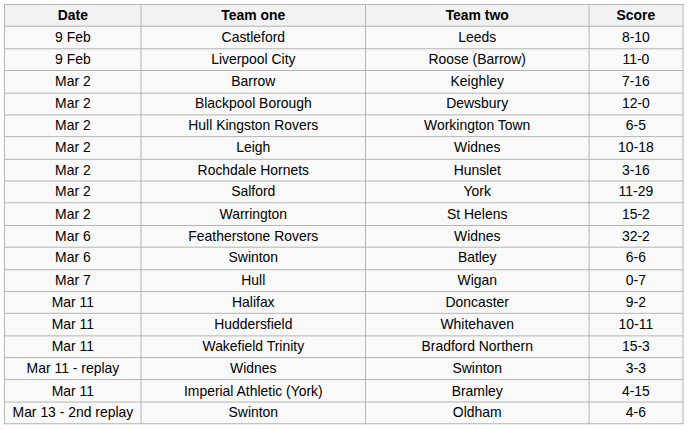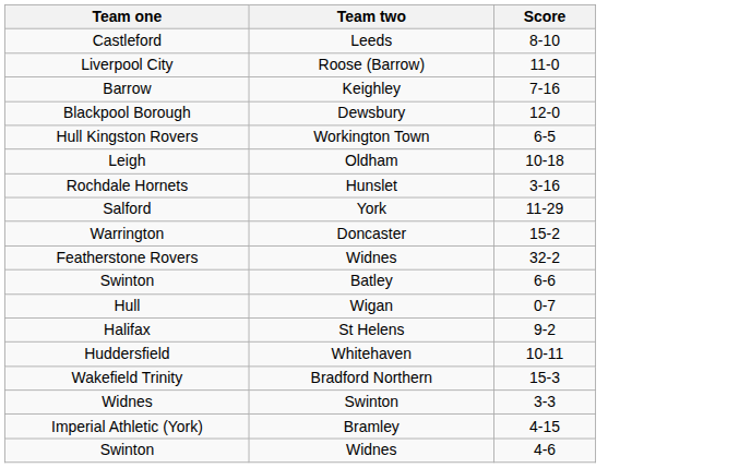 <table class="wikitable" style="text-align: center">
 <tr>
-<th width=150>Date</th>
 <th width=250>Team one</th>
 <th width=250>Team two</th>
 <th width=100>Score</th>
 </tr>
 <tr>
-<td>9 Feb</td>
 <td>Castleford</td>
 <td>Leeds</td>
 <td>8-10</td>
 </tr>
 <tr>
-<td>9 Feb</td>
 <td>Liverpool City</td>
 <td>Roose (Barrow)</td>
 <td>11-0</td>
 </tr>
 <tr>
-<td>Mar 2</td>
 <td>Barrow</td>
 <td>Keighley</td>
 <td>7-16</td>
 </tr>
 <tr>
-<td>Mar 2</td>
 <td>Blackpool Borough</td>
 <td>Dewsbury</td>
 <td>12-0</td>
 </tr>
 <tr>
-<td>Mar 2</td>
 <td>Hull Kingston Rovers</td>
 <td>Workington Town</td>
 <td>6-5</td>
 </tr>
 <tr>
-<td>Mar 2</td>
 <td>Leigh</td>
-<td>Widnes</td>
+<td>Oldham</td>
 <td>10-18</td>
 </tr>
 <tr>
-<td>Mar 2</td>
 <td>Rochdale Hornets</td>
 <td>Hunslet</td>
 <td>3-16</td>
 </tr>
 <tr>
-<td>Mar 2</td>
 <td>Salford</td>
 <td>York</td>
 <td>11-29</td>
 </tr>
 <tr>
-<td>Mar 2</td>
 <td>Warrington</td>
-<td>St Helens</td>
+<td>Doncaster</td>
 <td>15-2</td>
 </tr>
 <tr>
-<td>Mar 6</td>
 <td>Featherstone Rovers</td>
 <td>Widnes</td>
 <td>32-2</td>
 </tr>
 <tr>
-<td>Mar 6</td>
 <td>Swinton</td>
 <td>Batley</td>
 <td>6-6</td>
 </tr>
 <tr>
-<td>Mar 7</td>
 <td>Hull</td>
 <td>Wigan</td>
 <td>0-7</td>
 </tr>
 <tr>
-<td>Mar 11</td>
 <td>Halifax</td>
-<td>Doncaster</td>
+<td>St Helens</td>
 <td>9-2</td>
 </tr>
 <tr>
-<td>Mar 11</td>
 <td>Huddersfield</td>
 <td>Whitehaven</td>
 <td>10-11</td>
 </tr>
 <tr>
-<td>Mar 11</td>
 <td>Wakefield Trinity</td>
 <td>Bradford Northern</td>
 <td>15-3</td>
 </tr>
 <tr>
-<td>Mar 11 - replay</td>
 <td>Widnes</td>
 <td>Swinton</td>
 <td>3-3</td>
 </tr>
 <tr>
-<td>Mar 11</td>
 <td>Imperial Athletic (York)</td>
 <td>Bramley</td>
 <td>4-15</td>
 </tr>
 <tr>
-<td>Mar 13 - 2nd replay</td>
 <td>Swinton</td>
-<td>Oldham</td>
+<td>Widnes</td>
 <td>4-6</td>
 </tr>
 </table>
